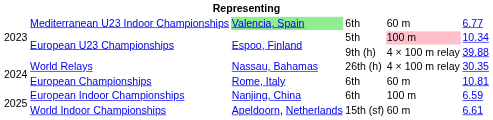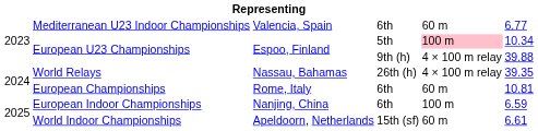 <table>
 <tr>
 <th colspan="6">Representing </th>
 </tr>
 <tr>
 <td rowspan=3>2023</td>
 <td><a href='#'>Mediterranean U23 Indoor Championships</a></td>
-<td style="background: lightgreen;"><a href='#'>Valencia, Spain</a></td>
+<td><a href='#'>Valencia, Spain</a></td>
 <td>6th</td>
 <td>60 m </td>
 <td><a href='#'>6.77</a></td>
 </tr>
 <tr>
 <td rowspan=2><a href='#'>European U23 Championships</a></td>
 <td rowspan=2><a href='#'>Espoo, Finland</a></td>
 <td>5th</td>
 <td style="background: pink;">100 m</td>
 <td><a href='#'>10.34</a></td>
 </tr>
 <tr>
 <td>9th (h)</td>
 <td>4 × 100 m relay</td>
 <td><a href='#'>39.88</a></td>
 </tr>
 <tr>
 <td rowspan=2>2024</td>
 <td><a href='#'>World Relays</a></td>
 <td><a href='#'>Nassau, Bahamas</a></td>
 <td>26th (h)</td>
 <td>4 × 100 m relay</td>
-<td><a href='#'>30.35</a></td>
+<td><a href='#'>39.35</a></td>
 </tr>
 <tr>
 <td><a href='#'>European Championships</a></td>
 <td><a href='#'>Rome, Italy</a></td>
 <td>6th</td>
 <td>60 m</td>
 <td><a href='#'>10.81</a></td>
 </tr>
 <tr>
 <td rowspan=2>2025</td>
 <td><a href='#'>European Indoor Championships</a></td>
 <td><a href='#'>Nanjing, China</a></td>
 <td>6th</td>
 <td>100 m</td>
 <td><a href='#'>6.59</a></td>
 </tr>
 <tr>
 <td><a href='#'>World Indoor Championships</a></td>
 <td><a href='#'>Apeldoorn</a>, <a href='#'>Netherlands</a></td>
 <td>15th (sf)</td>
 <td>60 m</td>
 <td><a href='#'>6.61</a></td>
 </tr>
 </table>
